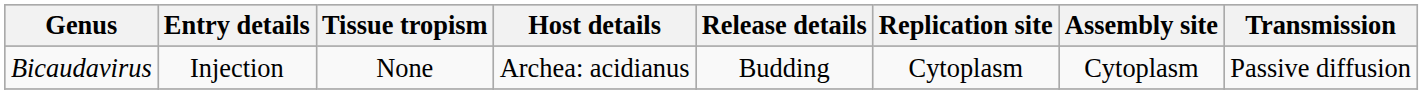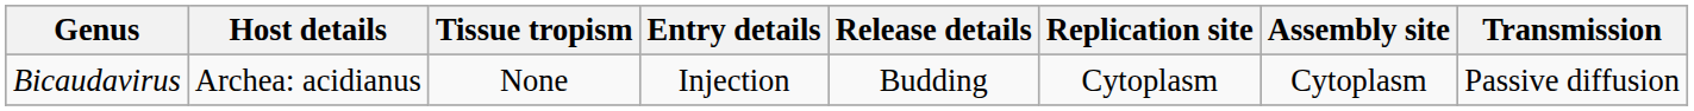 <table class="wikitable sortable" style="text-align:center">
 <tr>
 <th>Genus</th>
+<th>Host details</th>
+<th>Tissue tropism</th>
 <th>Entry details</th>
-<th>Tissue tropism</th>
-<th>Host details</th>
 <th>Release details</th>
 <th>Replication site</th>
 <th>Assembly site</th>
 <th>Transmission</th>
 </tr>
 <tr>
 <td><em>Bicaudavirus</em></td>
+<td>Archea: acidianus</td>
+<td>None</td>
 <td>Injection</td>
-<td>None</td>
-<td>Archea: acidianus</td>
 <td>Budding</td>
 <td>Cytoplasm</td>
 <td>Cytoplasm</td>
 <td>Passive diffusion</td>
 </tr>
 </table>
